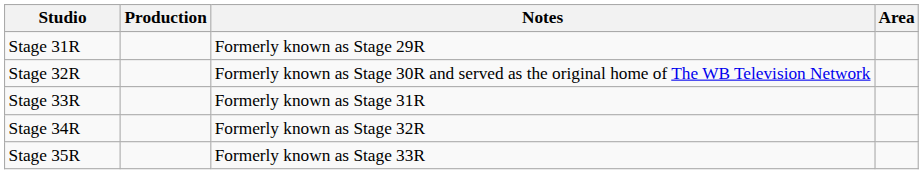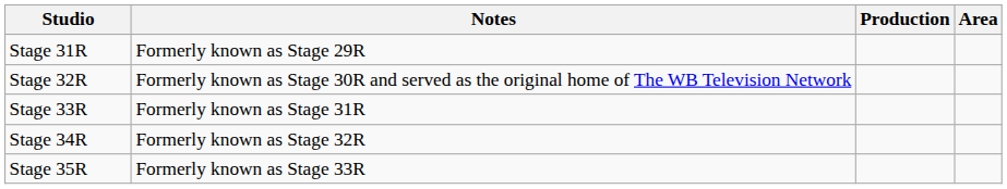 <table class="wikitable">
 <tr>
 <th width="100">Studio</th>
+<th>Notes</th>
 <th>Production</th>
-<th>Notes</th>
 <th>Area</th>
 </tr>
 <tr>
 <td>Stage 31R</td>
+<td>Formerly known as Stage 29R</td>
 <td></td>
-<td>Formerly known as Stage 29R</td>
 <td></td>
 </tr>
 <tr>
 <td>Stage 32R</td>
+<td>Formerly known as Stage 30R and served as the original home of <a href='#'>The WB Television Network</a></td>
 <td></td>
-<td>Formerly known as Stage 30R and served as the original home of <a href='#'>The WB Television Network</a></td>
 <td></td>
 </tr>
 <tr>
 <td>Stage 33R</td>
+<td>Formerly known as Stage 31R</td>
 <td></td>
-<td>Formerly known as Stage 31R</td>
 <td></td>
 </tr>
 <tr>
 <td>Stage 34R</td>
+<td>Formerly known as Stage 32R</td>
 <td></td>
-<td>Formerly known as Stage 32R</td>
 <td></td>
 </tr>
 <tr>
 <td>Stage 35R</td>
+<td>Formerly known as Stage 33R</td>
 <td></td>
-<td>Formerly known as Stage 33R</td>
 <td></td>
 </tr>
 </table>
